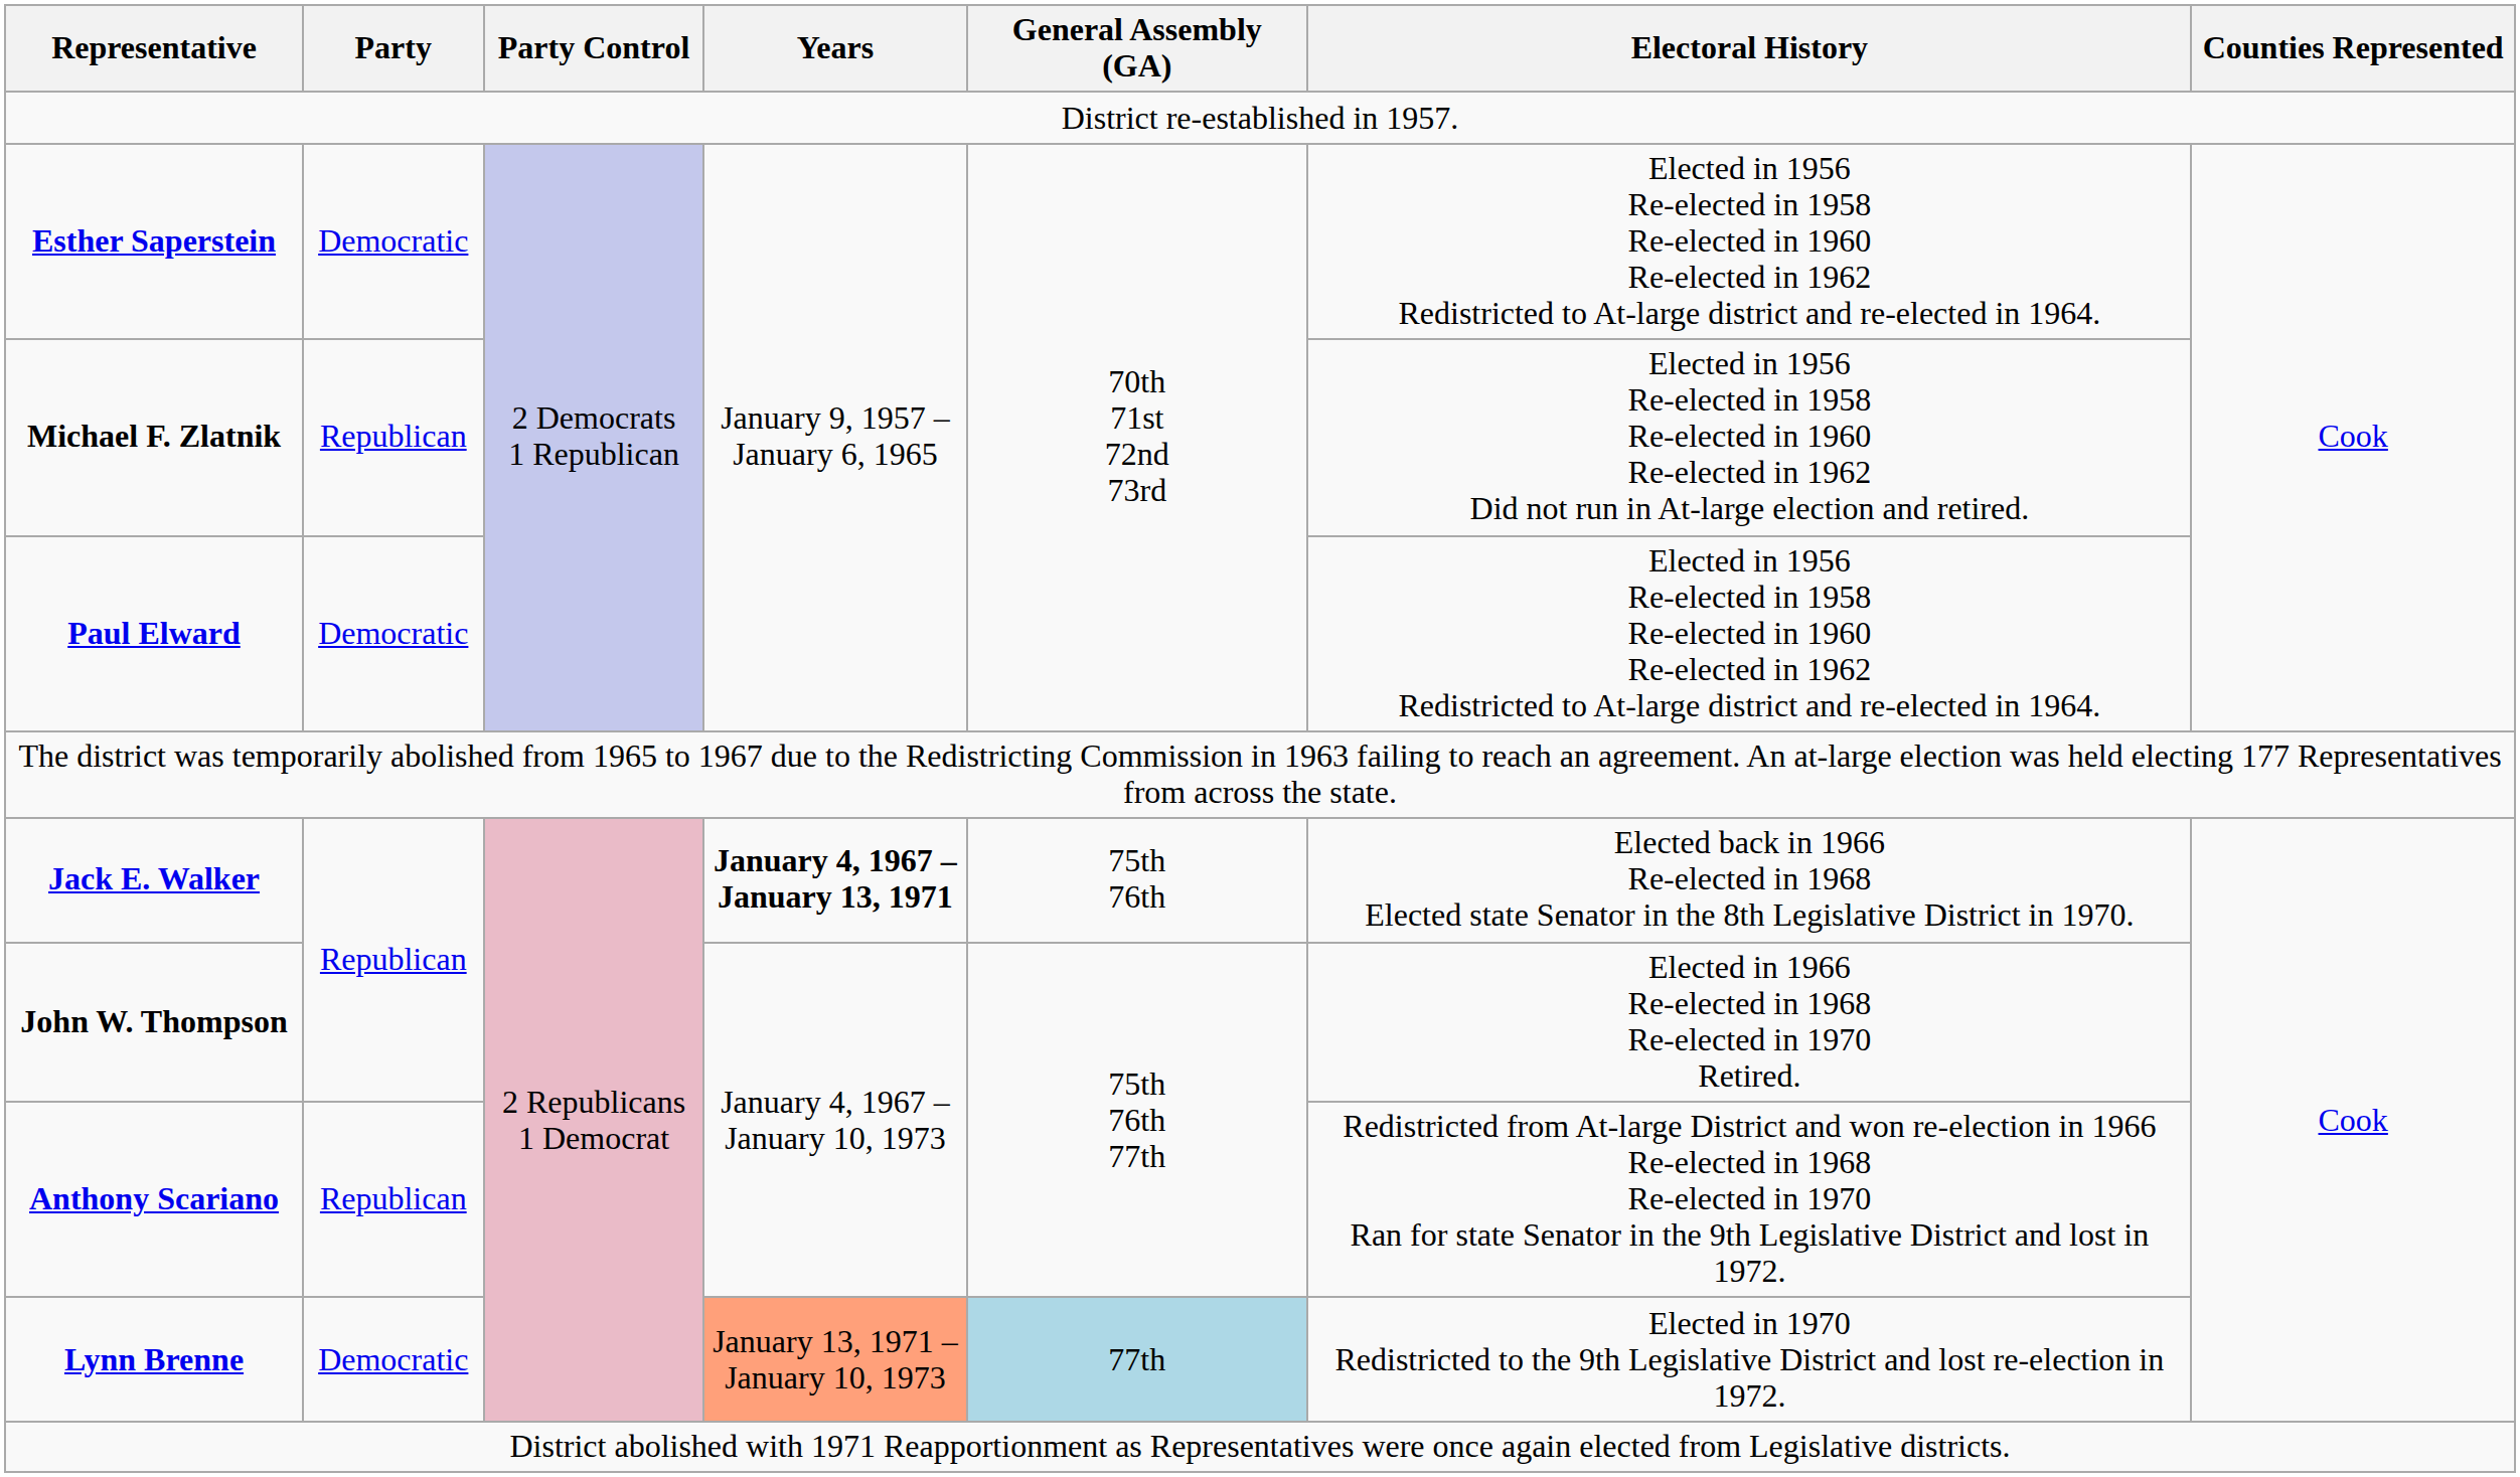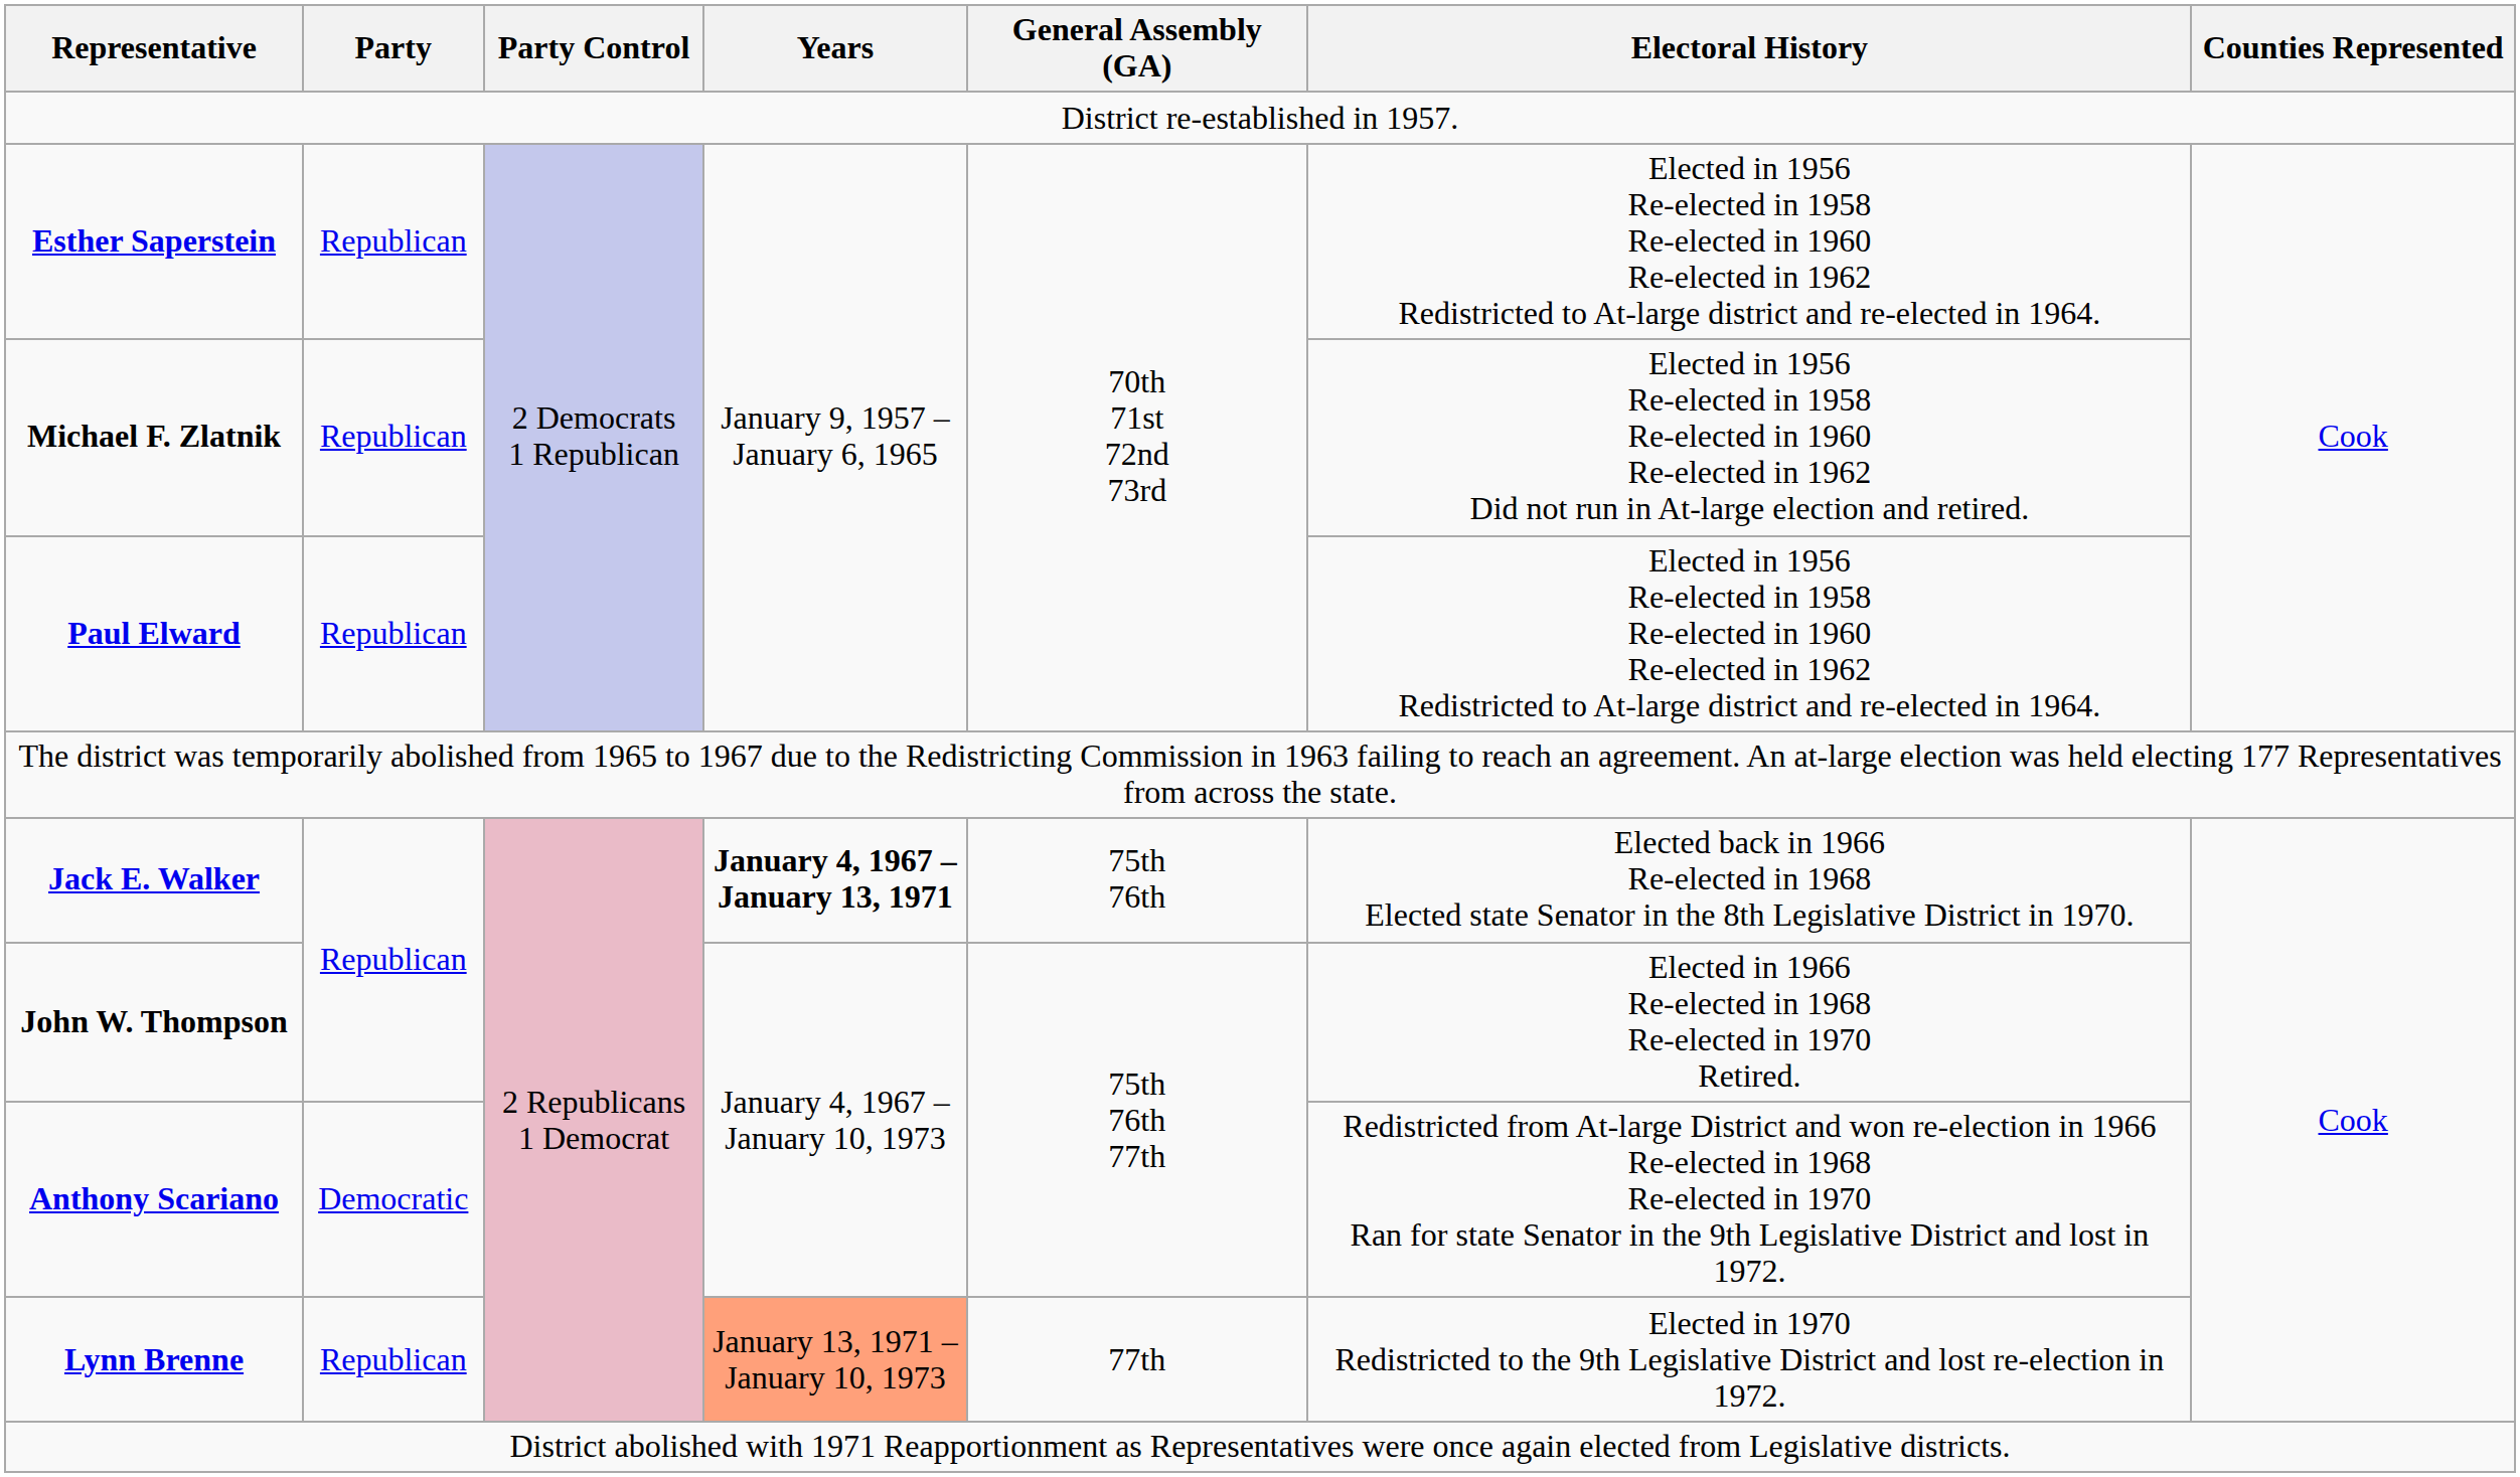 <table class="wikitable" style="text-align:center">
 <tr>
 <th>Representative</th>
 <th>Party</th>
 <th>Party Control</th>
 <th>Years</th>
 <th>General Assembly (GA)</th>
 <th>Electoral History</th>
 <th>Counties Represented</th>
 </tr>
 <tr>
 <td colspan=7>District re-established in 1957.</td>
 </tr>
 <tr>
 <td><strong><a href='#'>Esther Saperstein</a></strong></td>
-<td><a href='#'>Democratic</a></td>
+<td><a href='#'>Republican</a></td>
 <td rowspan=3 /bgcolor=#c4c8ec>2 Democrats<br>1 Republican</td>
 <td rowspan=3>January 9, 1957 –<br>January 6, 1965</td>
 <td rowspan=3>70th<br>71st<br>72nd<br>73rd</td>
 <td>Elected in 1956<br>Re-elected in 1958<br>Re-elected in 1960<br>Re-elected in 1962<br>Redistricted to At-large district and re-elected in 1964.</td>
 <td rowspan=3><a href='#'>Cook</a></td>
 </tr>
 <tr>
 <td><strong>Michael F. Zlatnik</strong></td>
 <td><a href='#'>Republican</a></td>
 <td>Elected in 1956<br>Re-elected in 1958<br>Re-elected in 1960<br>Re-elected in 1962<br>Did not run in At-large election and retired.</td>
 </tr>
 <tr>
 <td><strong><a href='#'>Paul Elward</a></strong></td>
-<td><a href='#'>Democratic</a></td>
+<td><a href='#'>Republican</a></td>
 <td>Elected in 1956<br>Re-elected in 1958<br>Re-elected in 1960<br>Re-elected in 1962<br>Redistricted to At-large district and re-elected in 1964.</td>
 </tr>
 <tr>
 <td colspan=7>The district was temporarily abolished from 1965 to 1967 due to the Redistricting Commission in 1963 failing to reach an agreement. An at-large election was held electing 177 Representatives from across the state.</td>
 </tr>
 <tr>
 <td><strong><a href='#'>Jack E. Walker</a></strong></td>
 <td rowspan=2 ><a href='#'>Republican</a></td>
 <td rowspan=4 /bgcolor=#eabbc8>2 Republicans<br>1 Democrat</td>
 <td><strong>January 4, 1967 –<br>January 13, 1971</strong></td>
 <td>75th<br>76th</td>
 <td>Elected back in 1966<br>Re-elected in 1968<br>Elected state Senator in the 8th Legislative District in 1970.</td>
 <td rowspan=4><a href='#'>Cook</a></td>
 </tr>
 <tr>
 <td><strong>John W. Thompson</strong></td>
 <td rowspan=2>January 4, 1967 –<br>January 10, 1973</td>
 <td rowspan=2>75th<br>76th<br>77th</td>
 <td>Elected in 1966<br>Re-elected in 1968<br>Re-elected in 1970<br>Retired.</td>
 </tr>
 <tr>
 <td><strong><a href='#'>Anthony Scariano</a></strong></td>
-<td><a href='#'>Republican</a></td>
+<td><a href='#'>Democratic</a></td>
 <td>Redistricted from At-large District and won re-election in 1966<br>Re-elected in 1968<br>Re-elected in 1970<br>Ran for state Senator in the 9th Legislative District and lost in 1972.</td>
 </tr>
 <tr>
 <td><strong><a href='#'>Lynn Brenne</a></strong></td>
-<td><a href='#'>Democratic</a></td>
+<td><a href='#'>Republican</a></td>
 <td style="background: lightsalmon;">January 13, 1971 –<br>January 10, 1973</td>
-<td style="background: lightblue;">77th</td>
+<td>77th</td>
 <td>Elected in 1970<br>Redistricted to the 9th Legislative District and lost re-election in 1972.</td>
 </tr>
 <tr>
 <td colspan=7>District abolished with 1971 Reapportionment as Representatives were once again elected from Legislative districts.</td>
 </tr>
 </table>
